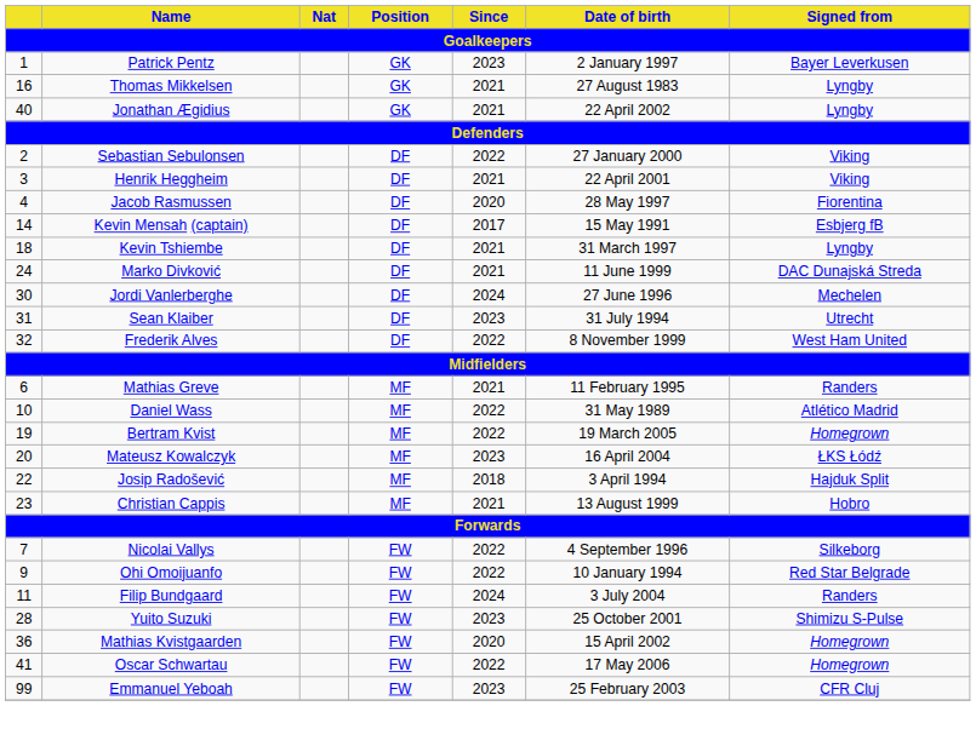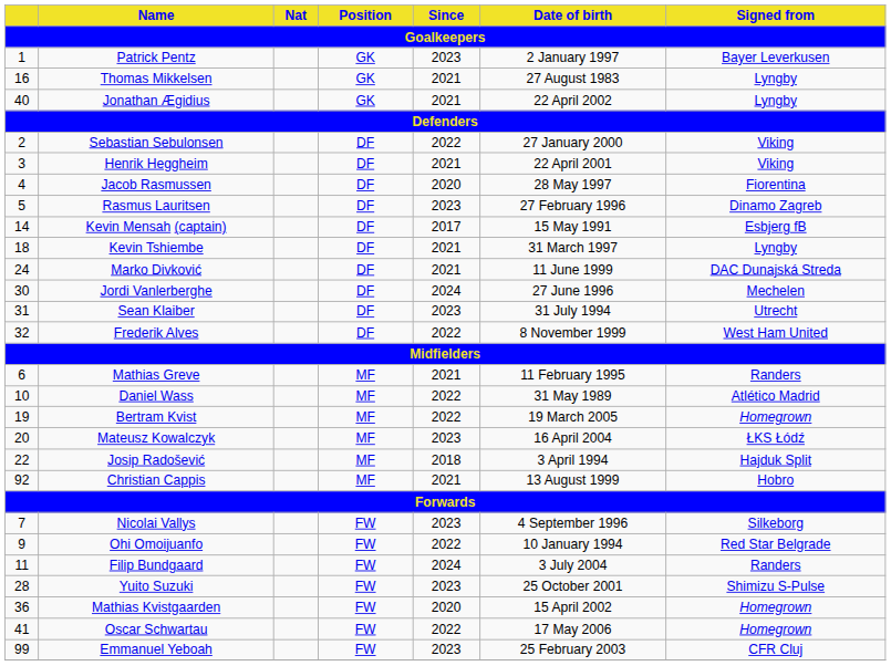 <table class="wikitable" style="text-align:center; font-size:90%; width:75%;">
 <tr>
 <th style="background:#f1e328; color:blue; text-align:center;"></th>
 <th style="background:#f1e328; color:blue; text-align:center;">Name</th>
 <th style="background:#f1e328; color:blue; text-align:center;">Nat</th>
 <th style="background:#f1e328; color:blue; text-align:center;">Position</th>
 <th style="background:#f1e328; color:blue; text-align:center;">Since</th>
 <th style="background:#f1e328; color:blue; text-align:center;">Date of birth</th>
 <th style="background:#f1e328; color:blue; text-align:center;">Signed from</th>
 </tr>
 <tr>
 <th colspan="7" style="background:blue; color:#f1e328; text-align:center;">Goalkeepers</th>
 </tr>
 <tr>
 <td>1</td>
 <td><a href='#'>Patrick Pentz</a></td>
 <td></td>
 <td><a href='#'>GK</a></td>
 <td>2023</td>
 <td>2 January 1997</td>
 <td> <a href='#'>Bayer Leverkusen</a></td>
 </tr>
 <tr>
 <td>16</td>
 <td><a href='#'>Thomas Mikkelsen</a></td>
 <td></td>
 <td><a href='#'>GK</a></td>
 <td>2021</td>
 <td>27 August 1983</td>
 <td> <a href='#'>Lyngby</a></td>
 </tr>
 <tr>
 <td>40</td>
 <td><a href='#'>Jonathan Ægidius</a></td>
 <td></td>
 <td><a href='#'>GK</a></td>
 <td>2021</td>
 <td>22 April 2002</td>
 <td> <a href='#'>Lyngby</a></td>
 </tr>
 <tr>
 <th colspan="7" style="background:blue; color:#f1e328; text-align:center;">Defenders</th>
 </tr>
 <tr>
 <td>2</td>
 <td><a href='#'>Sebastian Sebulonsen</a></td>
 <td></td>
 <td><a href='#'>DF</a></td>
 <td>2022</td>
 <td>27 January 2000</td>
 <td> <a href='#'>Viking</a></td>
 </tr>
 <tr>
 <td>3</td>
 <td><a href='#'>Henrik Heggheim</a></td>
 <td></td>
 <td><a href='#'>DF</a></td>
 <td>2021</td>
 <td>22 April 2001</td>
 <td> <a href='#'>Viking</a></td>
 </tr>
 <tr>
 <td>4</td>
 <td><a href='#'>Jacob Rasmussen</a></td>
 <td></td>
 <td><a href='#'>DF</a></td>
 <td>2020</td>
 <td>28 May 1997</td>
 <td> <a href='#'>Fiorentina</a></td>
+</tr>
+<tr>
+<td>5</td>
+<td><a href='#'>Rasmus Lauritsen</a></td>
+<td></td>
+<td><a href='#'>DF</a></td>
+<td>2023</td>
+<td>27 February 1996</td>
+<td> <a href='#'>Dinamo Zagreb</a></td>
 </tr>
 <tr>
 <td>14</td>
 <td><a href='#'>Kevin Mensah</a> <a href='#'>(captain)</a></td>
 <td></td>
 <td><a href='#'>DF</a></td>
 <td>2017</td>
 <td>15 May 1991</td>
 <td> <a href='#'>Esbjerg fB</a></td>
 </tr>
 <tr>
 <td>18</td>
 <td><a href='#'>Kevin Tshiembe</a></td>
 <td></td>
 <td><a href='#'>DF</a></td>
 <td>2021</td>
 <td>31 March 1997</td>
 <td> <a href='#'>Lyngby</a></td>
 </tr>
 <tr>
 <td>24</td>
 <td><a href='#'>Marko Divković</a></td>
 <td></td>
 <td><a href='#'>DF</a></td>
 <td>2021</td>
 <td>11 June 1999</td>
 <td> <a href='#'>DAC Dunajská Streda</a></td>
 </tr>
 <tr>
 <td>30</td>
 <td><a href='#'>Jordi Vanlerberghe</a></td>
 <td></td>
 <td><a href='#'>DF</a></td>
 <td>2024</td>
 <td>27 June 1996</td>
 <td> <a href='#'>Mechelen</a></td>
 </tr>
 <tr>
 <td>31</td>
 <td><a href='#'>Sean Klaiber</a></td>
 <td></td>
 <td><a href='#'>DF</a></td>
 <td>2023</td>
 <td>31 July 1994</td>
 <td> <a href='#'>Utrecht</a></td>
 </tr>
 <tr>
 <td>32</td>
 <td><a href='#'>Frederik Alves</a></td>
 <td></td>
 <td><a href='#'>DF</a></td>
 <td>2022</td>
 <td>8 November 1999</td>
 <td> <a href='#'>West Ham United</a></td>
 </tr>
 <tr>
 <th colspan="7" style="background:blue; color:#f1e328; text-align:center;">Midfielders</th>
 </tr>
 <tr>
 <td>6</td>
 <td><a href='#'>Mathias Greve</a></td>
 <td></td>
 <td><a href='#'>MF</a></td>
 <td>2021</td>
 <td>11 February 1995</td>
 <td> <a href='#'>Randers</a></td>
 </tr>
 <tr>
 <td>10</td>
 <td><a href='#'>Daniel Wass</a></td>
 <td></td>
 <td><a href='#'>MF</a></td>
 <td>2022</td>
 <td>31 May 1989</td>
 <td> <a href='#'>Atlético Madrid</a></td>
 </tr>
 <tr>
 <td>19</td>
 <td><a href='#'>Bertram Kvist</a></td>
 <td></td>
 <td><a href='#'>MF</a></td>
 <td>2022</td>
 <td>19 March 2005</td>
 <td> <em><a href='#'>Homegrown</a></em></td>
 </tr>
 <tr>
 <td>20</td>
 <td><a href='#'>Mateusz Kowalczyk</a></td>
 <td></td>
 <td><a href='#'>MF</a></td>
 <td>2023</td>
 <td>16 April 2004</td>
 <td> <a href='#'>ŁKS Łódź</a></td>
 </tr>
 <tr>
 <td>22</td>
 <td><a href='#'>Josip Radošević</a></td>
 <td></td>
 <td><a href='#'>MF</a></td>
 <td>2018</td>
 <td>3 April 1994</td>
 <td> <a href='#'>Hajduk Split</a></td>
 </tr>
 <tr>
-<td>23</td>
+<td>92</td>
 <td><a href='#'>Christian Cappis</a></td>
 <td></td>
 <td><a href='#'>MF</a></td>
 <td>2021</td>
 <td>13 August 1999</td>
 <td> <a href='#'>Hobro</a></td>
 </tr>
 <tr>
 <th colspan="7" style="background:blue; color:#f1e328; text-align:center;">Forwards</th>
 </tr>
 <tr>
 <td>7</td>
 <td><a href='#'>Nicolai Vallys</a></td>
 <td></td>
 <td><a href='#'>FW</a></td>
-<td>2022</td>
+<td>2023</td>
 <td>4 September 1996</td>
 <td> <a href='#'>Silkeborg</a></td>
 </tr>
 <tr>
 <td>9</td>
 <td><a href='#'>Ohi Omoijuanfo</a></td>
 <td></td>
 <td><a href='#'>FW</a></td>
 <td>2022</td>
 <td>10 January 1994</td>
 <td> <a href='#'>Red Star Belgrade</a></td>
 </tr>
 <tr>
 <td>11</td>
 <td><a href='#'>Filip Bundgaard</a></td>
 <td></td>
 <td><a href='#'>FW</a></td>
 <td>2024</td>
 <td>3 July 2004</td>
 <td> <a href='#'>Randers</a></td>
 </tr>
 <tr>
 <td>28</td>
 <td><a href='#'>Yuito Suzuki</a></td>
 <td></td>
 <td><a href='#'>FW</a></td>
 <td>2023</td>
 <td>25 October 2001</td>
 <td> <a href='#'>Shimizu S-Pulse</a></td>
 </tr>
 <tr>
 <td>36</td>
 <td><a href='#'>Mathias Kvistgaarden</a></td>
 <td></td>
 <td><a href='#'>FW</a></td>
 <td>2020</td>
 <td>15 April 2002</td>
 <td> <em><a href='#'>Homegrown</a></em></td>
 </tr>
 <tr>
 <td>41</td>
 <td><a href='#'>Oscar Schwartau</a></td>
 <td></td>
 <td><a href='#'>FW</a></td>
 <td>2022</td>
 <td>17 May 2006</td>
 <td> <em><a href='#'>Homegrown</a></em></td>
 </tr>
 <tr>
 <td>99</td>
 <td><a href='#'>Emmanuel Yeboah</a></td>
 <td></td>
 <td><a href='#'>FW</a></td>
 <td>2023</td>
 <td>25 February 2003</td>
 <td> <a href='#'>CFR Cluj</a></td>
 </tr>
 <tr>
 </tr>
 </table>
